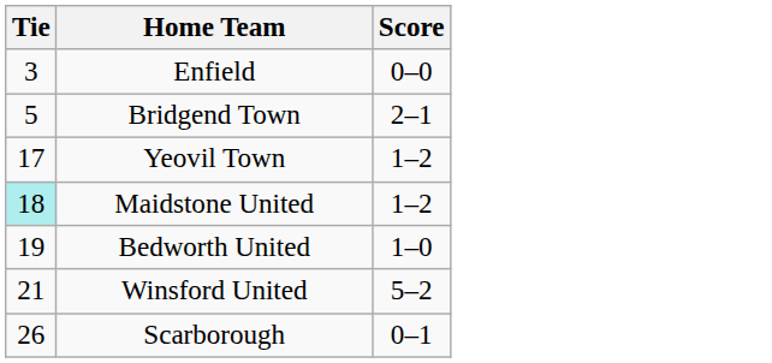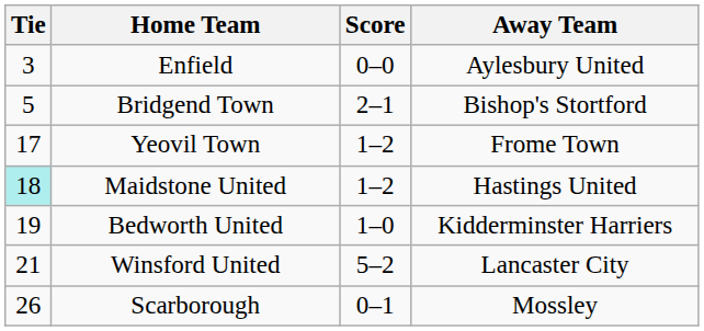 <table class="wikitable" style="text-align:center;">
 <tr>
 <th width=20>Tie</th>
 <th width=175>Home Team</th>
 <th width=20>Score</th>
+<th width=175>Away Team</th>
 </tr>
 <tr>
 <td>3</td>
 <td>Enfield</td>
 <td>0–0</td>
+<td>Aylesbury United</td>
 </tr>
 <tr>
 <td>5</td>
 <td>Bridgend Town</td>
 <td>2–1</td>
+<td>Bishop's Stortford</td>
 </tr>
 <tr>
 <td>17</td>
 <td>Yeovil Town</td>
 <td>1–2</td>
+<td>Frome Town</td>
 </tr>
 <tr>
 <td style="background: paleturquoise;">18</td>
 <td>Maidstone United</td>
 <td>1–2</td>
+<td>Hastings United</td>
 </tr>
 <tr>
 <td>19</td>
 <td>Bedworth United</td>
 <td>1–0</td>
+<td>Kidderminster Harriers</td>
 </tr>
 <tr>
 <td>21</td>
 <td>Winsford United</td>
 <td>5–2</td>
+<td>Lancaster City</td>
 </tr>
 <tr>
 <td>26</td>
 <td>Scarborough</td>
 <td>0–1</td>
+<td>Mossley</td>
 </tr>
 </table>
